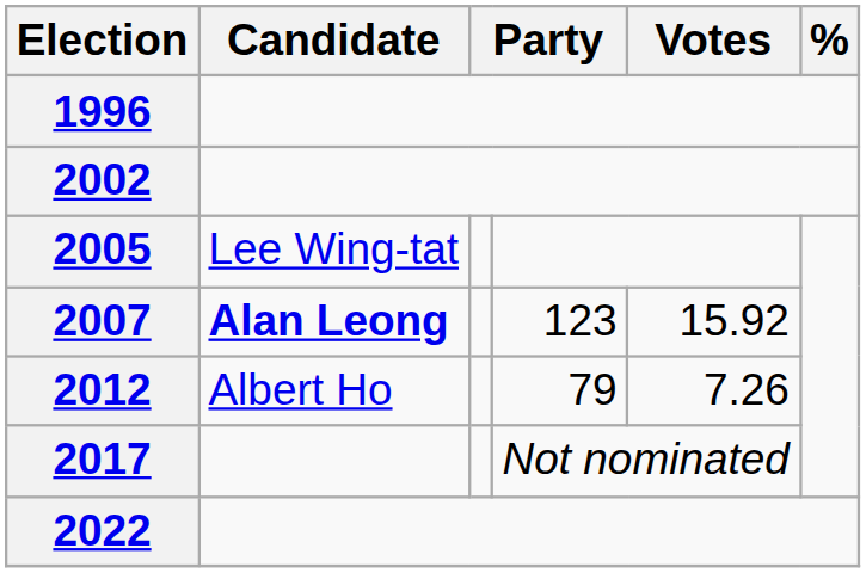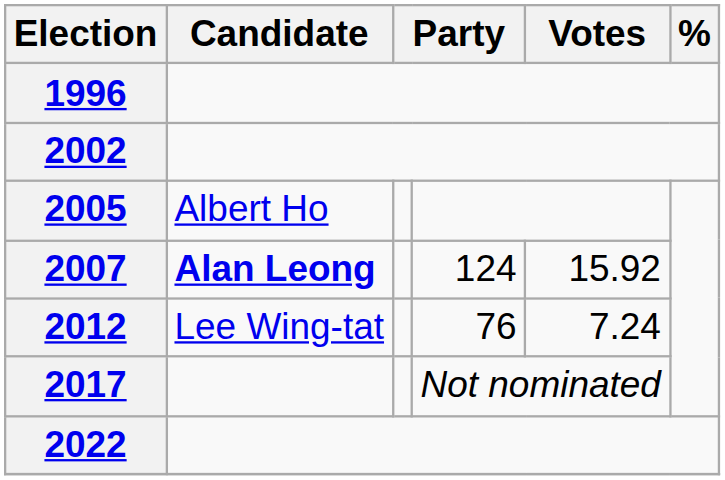 <table class=wikitable style="text-align: right;">
 <tr align=center>
 <th>Election</th>
 <th>Candidate</th>
 <th colspan=2>Party</th>
 <th>Votes</th>
 <th>%</th>
 </tr>
 <tr>
 <th><a href='#'>1996</a></th>
 <td colspan=5 align=center><em></em></td>
 </tr>
 <tr>
 <th><a href='#'>2002</a></th>
 <td colspan=5 align=center><em></em></td>
 </tr>
 <tr>
 <th><a href='#'>2005</a></th>
-<td align=left><a href='#'>Lee Wing-tat</a></td>
+<td align=left><a href='#'>Albert Ho</a></td>
 <td></td>
 <td colspan=2 align=center><em></em></td>
 </tr>
 <tr>
 <th><a href='#'>2007</a></th>
 <td align=left><strong><a href='#'>Alan Leong</a></strong></td>
 <td></td>
-<td>123</td>
+<td>124</td>
 <td>15.92</td>
 </tr>
 <tr>
 <th><a href='#'>2012</a></th>
-<td align=left><a href='#'>Albert Ho</a></td>
+<td align=left><a href='#'>Lee Wing-tat</a></td>
 <td></td>
-<td>79</td>
-<td>7.26</td>
+<td>76</td>
+<td>7.24</td>
 </tr>
 <tr>
 <th><a href='#'>2017</a></th>
 <td align=left></td>
 <td></td>
 <td colspan=2 align=center><em>Not nominated</em></td>
 </tr>
 <tr>
 <th><a href='#'>2022</a></th>
 <td colspan=5 align=center><em></em></td>
 </tr>
 <tr>
 </tr>
 </table>
